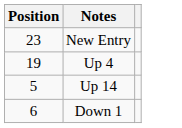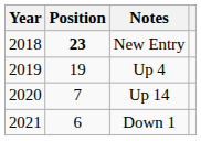 <table class="wikitable plainrowheaders" style="text-align:center;">
 <tr>
+<th>Year</th>
 <th>Position</th>
 <th>Notes</th>
 <th></th>
 </tr>
 <tr>
-<td>23</td>
+<td>2018</td>
+<td><strong>23</strong></td>
 <td>New Entry</td>
 <td rowspan="1"></td>
 </tr>
 <tr>
+<td>2019</td>
 <td>19</td>
 <td>Up 4</td>
 <td rowspan="1"></td>
 </tr>
 <tr>
-<td>5</td>
+<td>2020</td>
+<td>7</td>
 <td>Up 14</td>
 <td rowspan="1"></td>
 </tr>
 <tr>
+<td>2021</td>
 <td>6</td>
 <td>Down 1</td>
 <td rowspan="1"></td>
 </tr>
 </table>
